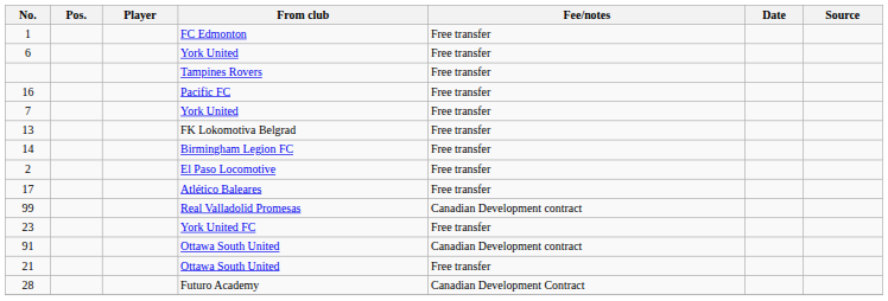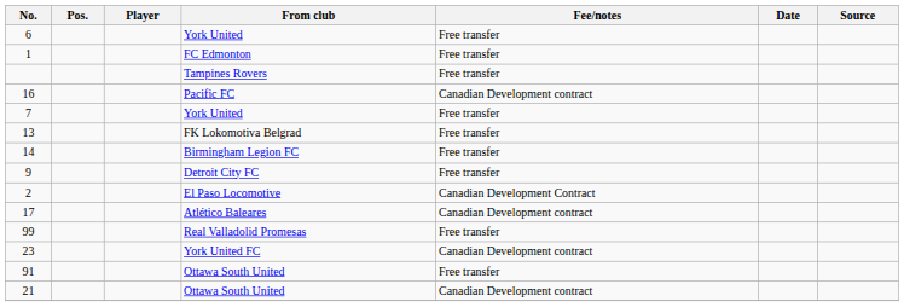 <table class="wikitable sortable" style="width:90%; font-size:95%;">
 <tr>
 <th>No.</th>
 <th>Pos.</th>
 <th>Player</th>
 <th>From club</th>
 <th>Fee/notes</th>
 <th>Date</th>
 <th>Source</th>
 </tr>
 <tr>
-<td align=center>1</td>
+<td align=center>6</td>
 <td align=center></td>
 <td></td>
-<td> <a href='#'>FC Edmonton</a></td>
+<td> <a href='#'>York United</a></td>
 <td>Free transfer</td>
 <td></td>
 <td></td>
 </tr>
 <tr>
-<td align=center>6</td>
+<td align=center>1</td>
 <td align=center></td>
 <td></td>
-<td> <a href='#'>York United</a></td>
+<td> <a href='#'>FC Edmonton</a></td>
 <td>Free transfer</td>
 <td></td>
 <td></td>
 </tr>
 <tr>
 <td align=center></td>
 <td align=center></td>
 <td></td>
 <td> <a href='#'>Tampines Rovers</a></td>
 <td>Free transfer</td>
 <td></td>
 <td></td>
 </tr>
 <tr>
 <td align=center>16</td>
 <td align=center></td>
 <td></td>
 <td> <a href='#'>Pacific FC</a></td>
-<td>Free transfer</td>
+<td>Canadian Development contract</td>
 <td></td>
 <td></td>
 </tr>
 <tr>
 <td align=center>7</td>
 <td align=center></td>
 <td></td>
 <td> <a href='#'>York United</a></td>
 <td>Free transfer</td>
 <td></td>
 <td></td>
 </tr>
 <tr>
 <td align=center>13</td>
 <td align=center></td>
 <td></td>
 <td> FK Lokomotiva Belgrad</td>
 <td>Free transfer</td>
 <td></td>
 <td></td>
 </tr>
 <tr>
 <td align=center>14</td>
 <td align=center></td>
 <td></td>
 <td> <a href='#'>Birmingham Legion FC</a></td>
 <td>Free transfer</td>
 <td></td>
 <td></td>
 </tr>
 <tr>
+<td align=center>9</td>
+<td align=center></td>
+<td></td>
+<td> <a href='#'>Detroit City FC</a></td>
+<td>Free transfer</td>
+<td></td>
+<td></td>
+</tr>
+<tr>
 <td align=center>2</td>
 <td align=center></td>
 <td></td>
 <td> <a href='#'>El Paso Locomotive</a></td>
-<td>Free transfer</td>
+<td>Canadian Development Contract</td>
 <td></td>
 <td></td>
 </tr>
 <tr>
 <td align=center>17</td>
 <td align=center></td>
 <td></td>
 <td> <a href='#'>Atlético Baleares</a></td>
-<td>Free transfer</td>
+<td>Canadian Development contract</td>
 <td></td>
 <td></td>
 </tr>
 <tr>
 <td align=center>99</td>
 <td align=center></td>
 <td></td>
 <td> <a href='#'>Real Valladolid Promesas</a></td>
-<td>Canadian Development contract</td>
+<td>Free transfer</td>
 <td></td>
 <td></td>
 </tr>
 <tr>
 <td align=center>23</td>
 <td align=center></td>
 <td></td>
 <td> <a href='#'>York United FC</a></td>
-<td>Free transfer</td>
+<td>Canadian Development contract</td>
 <td></td>
 <td></td>
 </tr>
 <tr>
 <td align=center>91</td>
 <td align=center></td>
 <td></td>
 <td> <a href='#'>Ottawa South United</a></td>
-<td>Canadian Development contract</td>
+<td>Free transfer</td>
 <td></td>
 <td></td>
 </tr>
 <tr>
 <td align=center>21</td>
 <td align=center></td>
 <td></td>
 <td> <a href='#'>Ottawa South United</a></td>
-<td>Free transfer</td>
-<td></td>
-<td></td>
-</tr>
-<tr>
-<td align=center>28</td>
-<td align=center></td>
-<td></td>
-<td> Futuro Academy</td>
-<td>Canadian Development Contract</td>
+<td>Canadian Development contract</td>
 <td></td>
 <td></td>
 </tr>
 <tr>
 </tr>
 </table>
